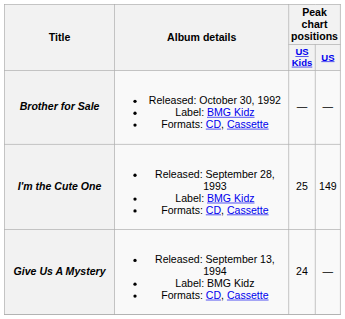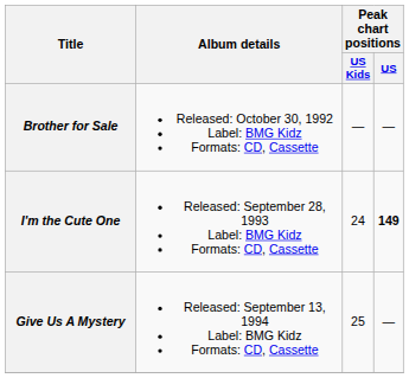 <table class="wikitable plainrowheaders" style="text-align:center;">
 <tr>
 <th scope="col" rowspan="2" style="width:10em;">Title</th>
 <th scope="col" rowspan="2" style="width:16em;">Album details</th>
 <th scope="col" colspan="2">Peak chart positions</th>
 </tr>
 <tr>
 <th scope="col" style="width:2em;font-size:90%;"><a href='#'>US Kids</a><br></th>
 <th scope="col" style="width:2em;font-size:90%;"><a href='#'>US</a></th>
 </tr>
 <tr>
 <th scope="row"><em>Brother for Sale</em></th>
 <td><br><ul><li>Released: October 30, 1992</li><li>Label: <a href='#'>BMG Kidz</a></li><li>Formats: <a href='#'>CD</a>, <a href='#'>Cassette</a></li></ul></td>
 <td>—</td>
 <td>—</td>
 </tr>
 <tr>
 <th scope="row"><em>I'm the Cute One</em></th>
 <td><br><ul><li>Released: September 28, 1993</li><li>Label: <a href='#'>BMG Kidz</a></li><li>Formats: <a href='#'>CD</a>, <a href='#'>Cassette</a></li></ul></td>
-<td>25</td>
-<td>149</td>
+<td>24</td>
+<td><strong>149</strong></td>
 </tr>
 <tr>
 <th scope="row"><em>Give Us A Mystery</em></th>
 <td><br><ul><li>Released: September 13, 1994</li><li>Label: BMG Kidz</li><li>Formats: <a href='#'>CD</a>, <a href='#'>Cassette</a></li></ul></td>
-<td>24</td>
+<td>25</td>
 <td>—</td>
 </tr>
 <tr>
 </tr>
 </table>
